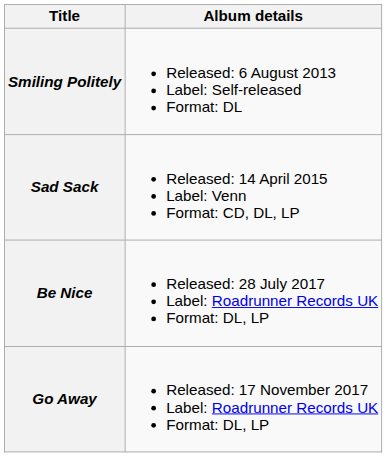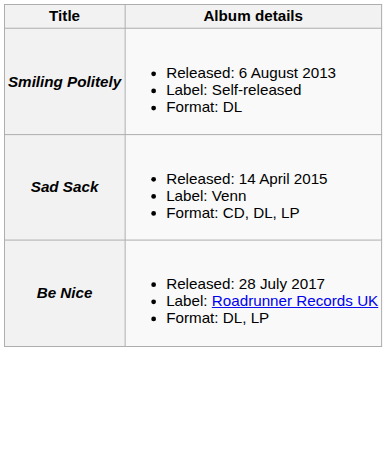 <table class="wikitable">
 <tr>
 <th>Title</th>
 <th>Album details</th>
 </tr>
 <tr>
 <th><em>Smiling Politely</em></th>
 <td><br><ul><li>Released: 6 August 2013 </li><li>Label: Self-released</li><li>Format: DL</li></ul></td>
 </tr>
 <tr>
 <th><em>Sad Sack</em></th>
 <td><br><ul><li>Released: 14 April 2015 </li><li>Label: Venn</li><li>Format: CD, DL, LP</li></ul></td>
 </tr>
 <tr>
 <th><em>Be Nice</em></th>
 <td><br><ul><li>Released:  28 July 2017</li><li>Label:  <a href='#'>Roadrunner Records UK</a></li><li>Format:  DL, LP</li></ul></td>
 </tr>
-<tr>
-<th><em>Go Away</em></th>
-<td><br><ul><li>Released:  17 November 2017</li><li>Label:  <a href='#'>Roadrunner Records UK</a></li><li>Format:  DL, LP</li></ul></td>
-</tr>
 </table>
